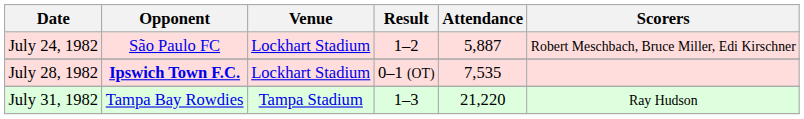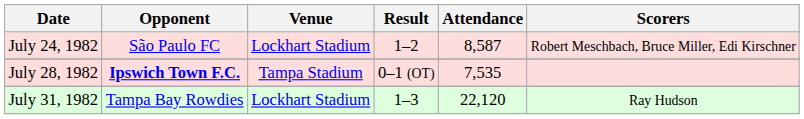 <table class="wikitable" style="font-size:95%; text-align:center">
 <tr>
 <th>Date</th>
 <th>Opponent</th>
 <th>Venue</th>
 <th>Result</th>
 <th>Attendance</th>
 <th>Scorers</th>
 </tr>
 <tr bgcolor="#ffdddd">
 <td>July 24, 1982</td>
 <td><a href='#'>São Paulo FC</a></td>
 <td><a href='#'>Lockhart Stadium</a></td>
 <td>1–2</td>
-<td>5,887</td>
+<td>8,587</td>
 <td><small>Robert Meschbach, Bruce Miller, Edi Kirschner </small></td>
 </tr>
 <tr>
 </tr>
 <tr bgcolor="#ffdddd">
 <td>July 28, 1982</td>
 <td><strong><a href='#'>Ipswich Town F.C.</a></strong></td>
-<td><a href='#'>Lockhart Stadium</a></td>
+<td><a href='#'>Tampa Stadium</a></td>
 <td>0–1 <small>(OT)</small></td>
 <td>7,535</td>
 <td></td>
 </tr>
 <tr>
 </tr>
 <tr bgcolor="#ddffdd">
 <td>July 31, 1982</td>
 <td><a href='#'>Tampa Bay Rowdies</a></td>
-<td><a href='#'>Tampa Stadium</a></td>
+<td><a href='#'>Lockhart Stadium</a></td>
 <td>1–3</td>
-<td>21,220</td>
+<td>22,120</td>
 <td><small>Ray Hudson</small></td>
 </tr>
 <tr>
 </tr>
 </table>
